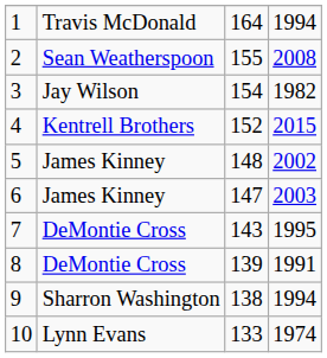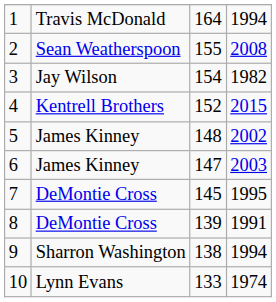 <table class="wikitable">
 <tr>
 </tr>
 <tr>
 <td>1</td>
 <td>Travis McDonald</td>
 <td>164</td>
 <td>1994</td>
 </tr>
 <tr>
 <td>2</td>
 <td><a href='#'>Sean Weatherspoon</a></td>
 <td>155</td>
 <td><a href='#'>2008</a></td>
 </tr>
 <tr>
 <td>3</td>
 <td>Jay Wilson</td>
 <td>154</td>
 <td>1982</td>
 </tr>
 <tr>
 <td>4</td>
 <td><a href='#'>Kentrell Brothers</a></td>
 <td>152</td>
 <td><a href='#'>2015</a></td>
 </tr>
 <tr>
 <td>5</td>
 <td>James Kinney</td>
 <td>148</td>
 <td><a href='#'>2002</a></td>
 </tr>
 <tr>
 <td>6</td>
 <td>James Kinney</td>
 <td>147</td>
 <td><a href='#'>2003</a></td>
 </tr>
 <tr>
 <td>7</td>
 <td><a href='#'>DeMontie Cross</a></td>
-<td>143</td>
+<td>145</td>
 <td>1995</td>
 </tr>
 <tr>
 <td>8</td>
 <td><a href='#'>DeMontie Cross</a></td>
 <td>139</td>
 <td>1991</td>
 </tr>
 <tr>
 <td>9</td>
 <td>Sharron Washington</td>
 <td>138</td>
 <td>1994</td>
 </tr>
 <tr>
 <td>10</td>
 <td>Lynn Evans</td>
 <td>133</td>
 <td>1974</td>
 </tr>
 </table>
